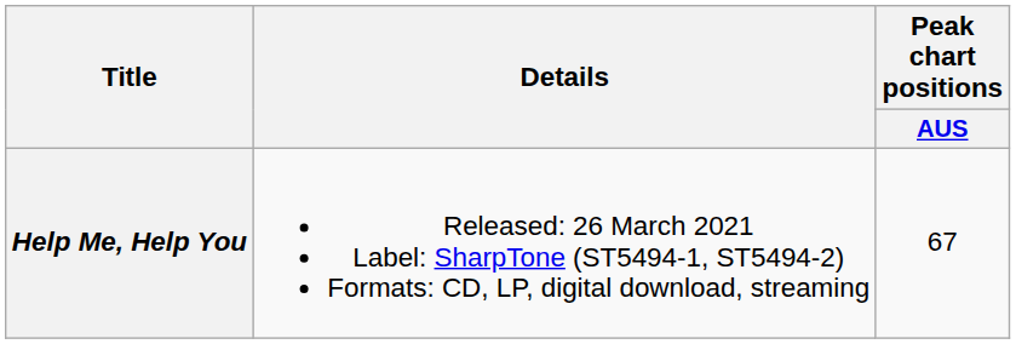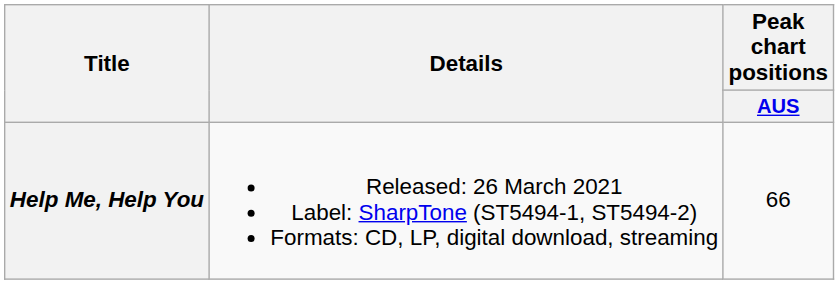 <table class="wikitable plainrowheaders" style="text-align:center;">
 <tr>
 <th scope="col" rowspan="2">Title</th>
 <th scope="col" rowspan="2">Details</th>
 <th scope="col">Peak chart positions</th>
 </tr>
 <tr>
 <th scope="col" style="width:3em;font-size:90%;"><a href='#'>AUS</a><br></th>
 </tr>
 <tr>
 <th scope="row"><em>Help Me, Help You</em></th>
 <td><br><ul><li>Released: 26 March 2021</li><li>Label: <a href='#'>SharpTone</a> (ST5494-1, ST5494-2)</li><li>Formats: CD, LP, digital download, streaming</li></ul></td>
-<td>67</td>
+<td>66</td>
 </tr>
 </table>
